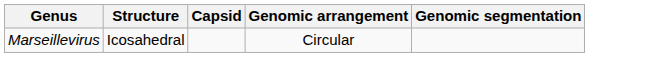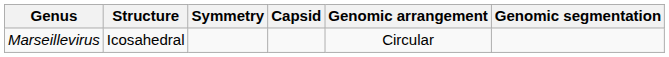 <table class="wikitable sortable" style="text-align:center">
 <tr>
 <th>Genus</th>
 <th>Structure</th>
+<th>Symmetry</th>
 <th>Capsid</th>
 <th>Genomic arrangement</th>
 <th>Genomic segmentation</th>
 </tr>
 <tr>
 <td><em>Marseillevirus</em></td>
 <td>Icosahedral</td>
 <td></td>
+<td></td>
 <td>Circular</td>
 <td></td>
 </tr>
 </table>
